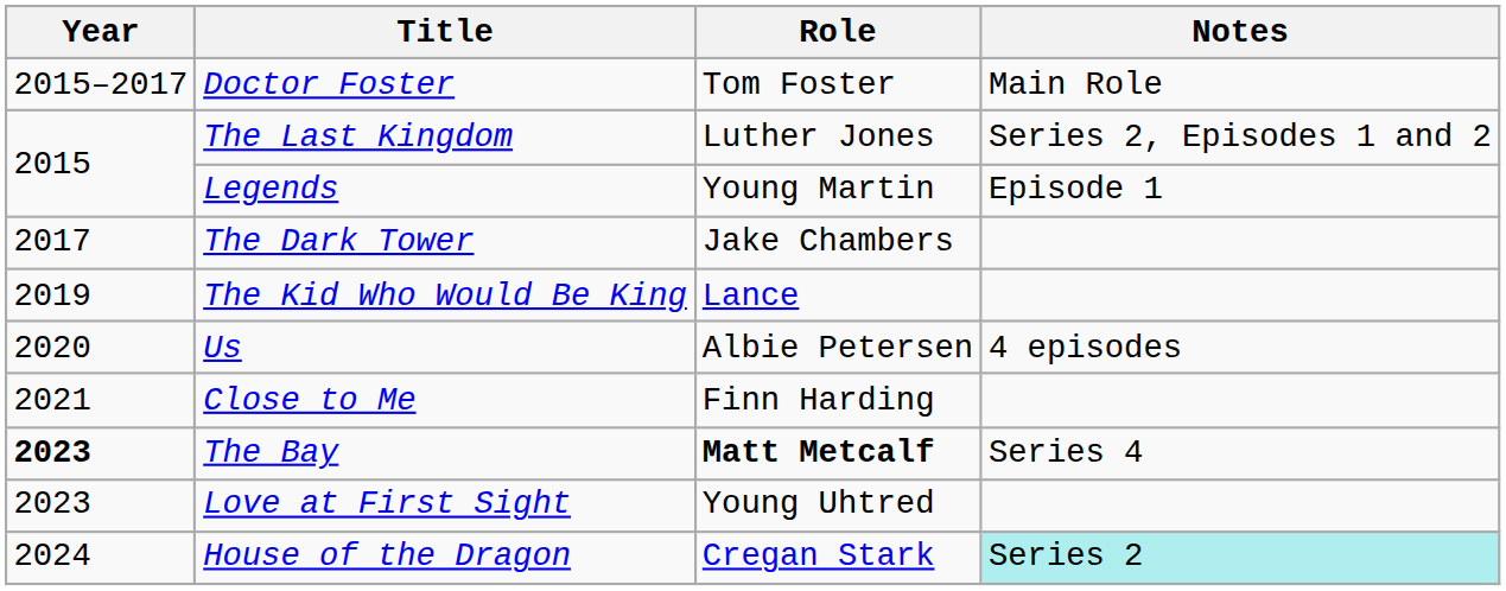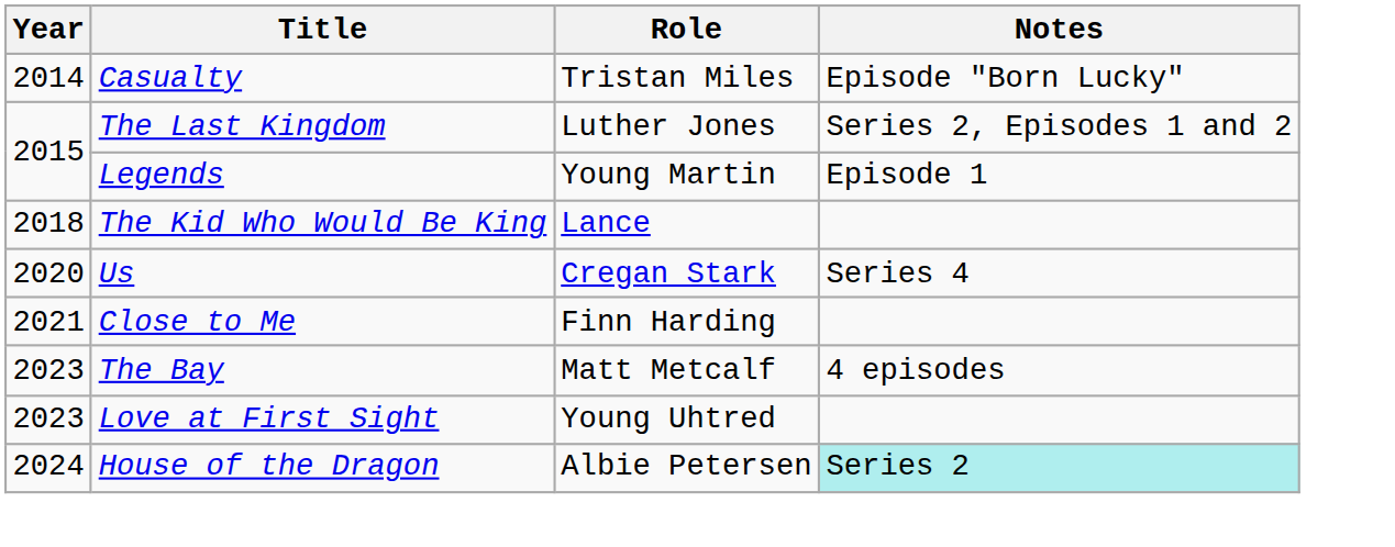 <table class="wikitable sortable">
 <tr>
 <th>Year</th>
 <th>Title</th>
 <th>Role</th>
 <th class="unsortable">Notes</th>
 </tr>
 <tr>
-<td>2015–2017</td>
-<td><em><a href='#'>Doctor Foster</a></em></td>
-<td>Tom Foster</td>
-<td>Main Role</td>
+<td>2014</td>
+<td><em><a href='#'>Casualty</a></em></td>
+<td>Tristan Miles</td>
+<td>Episode "Born Lucky"</td>
 </tr>
 <tr>
 <td rowspan=2>2015</td>
 <td><em><a href='#'>The Last Kingdom</a></em></td>
 <td>Luther Jones</td>
 <td>Series 2, Episodes 1 and 2</td>
 </tr>
 <tr>
 <td><em><a href='#'>Legends</a></em></td>
 <td>Young Martin</td>
 <td>Episode 1</td>
 </tr>
 <tr>
-<td>2017</td>
-<td><em><a href='#'>The Dark Tower</a></em></td>
-<td>Jake Chambers</td>
-<td></td>
-</tr>
-<tr>
-<td>2019</td>
+<td>2018</td>
 <td><em><a href='#'>The Kid Who Would Be King</a></em></td>
 <td><a href='#'>Lance</a></td>
 <td></td>
 </tr>
 <tr>
 <td>2020</td>
 <td><em><a href='#'>Us</a></em></td>
-<td>Albie Petersen</td>
-<td>4 episodes</td>
+<td><a href='#'>Cregan Stark</a></td>
+<td>Series 4</td>
 </tr>
 <tr>
 <td>2021</td>
 <td><em><a href='#'>Close to Me</a></em></td>
 <td>Finn Harding</td>
 <td></td>
 </tr>
 <tr>
-<td><strong>2023</strong></td>
+<td>2023</td>
 <td><em><a href='#'>The Bay</a></em></td>
-<td><strong>Matt Metcalf</strong></td>
-<td>Series 4</td>
+<td>Matt Metcalf</td>
+<td>4 episodes</td>
 </tr>
 <tr>
 <td>2023</td>
 <td><em><a href='#'>Love at First Sight</a></em></td>
 <td>Young Uhtred</td>
 <td></td>
 </tr>
 <tr>
 <td>2024</td>
 <td><em><a href='#'>House of the Dragon</a></em></td>
-<td><a href='#'>Cregan Stark</a></td>
+<td>Albie Petersen</td>
 <td style="background: paleturquoise;">Series 2</td>
 </tr>
 </table>
